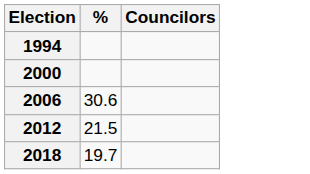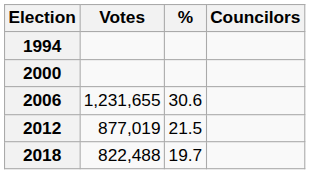 <table class="wikitable" style="text-align:right;">
 <tr>
 <th>Election</th>
+<th>Votes</th>
 <th>%</th>
 <th>Councilors</th>
 </tr>
 <tr>
 <th>1994</th>
 <td></td>
 <td></td>
+<td></td>
 </tr>
 <tr>
 <th>2000</th>
 <td></td>
 <td></td>
+<td></td>
 </tr>
 <tr>
 <th>2006</th>
+<td>1,231,655</td>
 <td>30.6</td>
 <td></td>
 </tr>
 <tr>
 <th>2012</th>
+<td>877,019</td>
 <td>21.5</td>
 <td></td>
 </tr>
 <tr>
 <th>2018</th>
+<td>822,488</td>
 <td>19.7</td>
 <td></td>
 </tr>
 </table>
